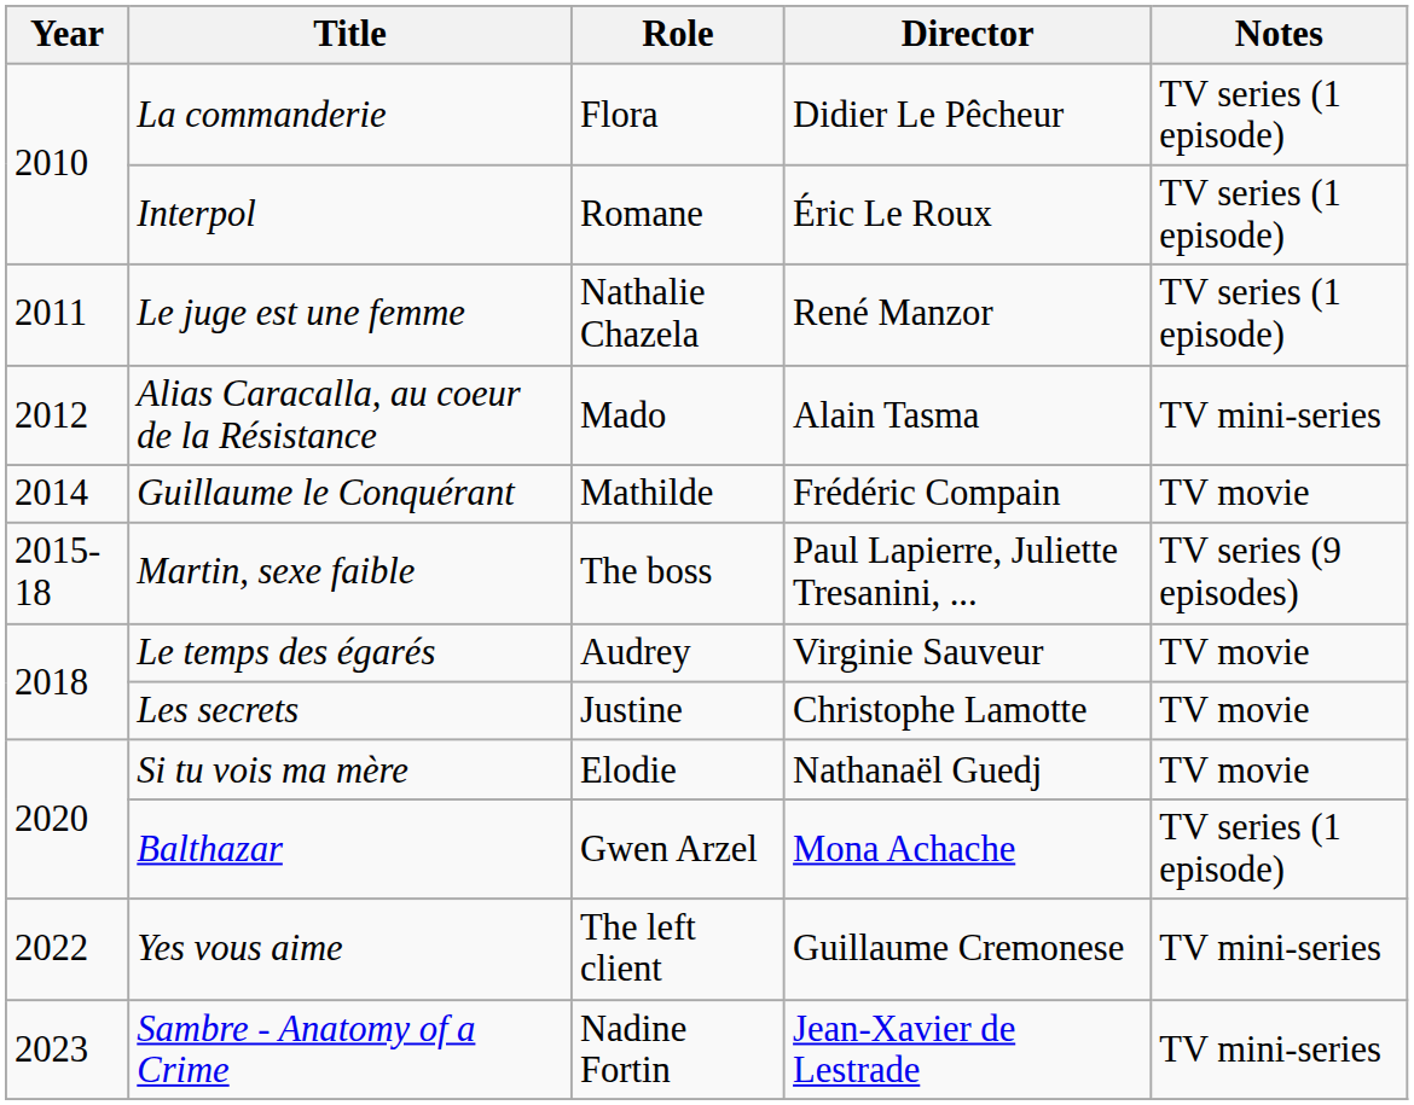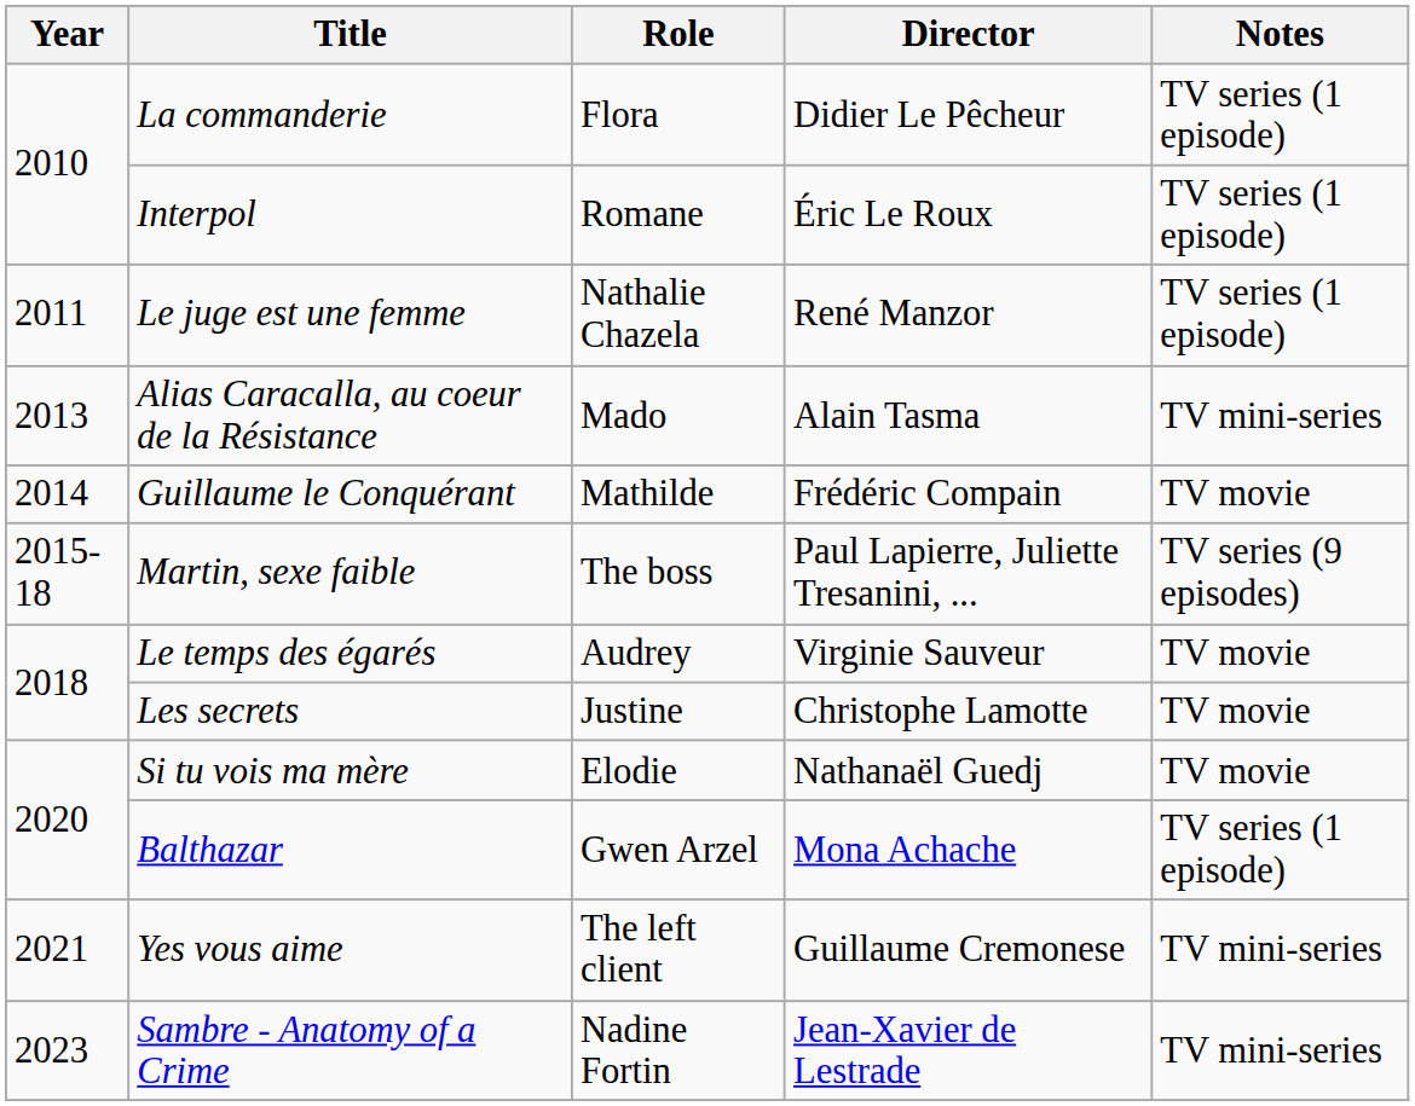 <table class="wikitable sortable">
 <tr>
 <th>Year</th>
 <th>Title</th>
 <th>Role</th>
 <th>Director</th>
 <th class="unsortable">Notes</th>
 </tr>
 <tr>
 <td rowspan=2>2010</td>
 <td><em>La commanderie</em></td>
 <td>Flora</td>
 <td>Didier Le Pêcheur</td>
 <td>TV series (1 episode)</td>
 </tr>
 <tr>
 <td><em>Interpol</em></td>
 <td>Romane</td>
 <td>Éric Le Roux</td>
 <td>TV series (1 episode)</td>
 </tr>
 <tr>
 <td>2011</td>
 <td><em>Le juge est une femme</em></td>
 <td>Nathalie Chazela</td>
 <td>René Manzor</td>
 <td>TV series (1 episode)</td>
 </tr>
 <tr>
-<td>2012</td>
+<td>2013</td>
 <td><em>Alias Caracalla, au coeur de la Résistance</em></td>
 <td>Mado</td>
 <td>Alain Tasma</td>
 <td>TV mini-series</td>
 </tr>
 <tr>
 <td>2014</td>
 <td><em>Guillaume le Conquérant</em></td>
 <td>Mathilde</td>
 <td>Frédéric Compain</td>
 <td>TV movie</td>
 </tr>
 <tr>
 <td>2015-18</td>
 <td><em>Martin, sexe faible</em></td>
 <td>The boss</td>
 <td>Paul Lapierre, Juliette Tresanini, ...</td>
 <td>TV series (9 episodes)</td>
 </tr>
 <tr>
 <td rowspan=2>2018</td>
 <td><em>Le temps des égarés</em></td>
 <td>Audrey</td>
 <td>Virginie Sauveur</td>
 <td>TV movie</td>
 </tr>
 <tr>
 <td><em>Les secrets</em></td>
 <td>Justine</td>
 <td>Christophe Lamotte</td>
 <td>TV movie</td>
 </tr>
 <tr>
 <td rowspan=2>2020</td>
 <td><em>Si tu vois ma mère</em></td>
 <td>Elodie</td>
 <td>Nathanaël Guedj</td>
 <td>TV movie</td>
 </tr>
 <tr>
 <td><em><a href='#'>Balthazar</a></em></td>
 <td>Gwen Arzel</td>
 <td><a href='#'>Mona Achache</a></td>
 <td>TV series (1 episode)</td>
 </tr>
 <tr>
-<td>2022</td>
+<td>2021</td>
 <td><em>Yes vous aime</em></td>
 <td>The left client</td>
 <td>Guillaume Cremonese</td>
 <td>TV mini-series</td>
 </tr>
 <tr>
 <td>2023</td>
 <td><em><a href='#'>Sambre - Anatomy of a Crime</a></em></td>
 <td>Nadine Fortin</td>
 <td><a href='#'>Jean-Xavier de Lestrade</a></td>
 <td>TV mini-series</td>
 </tr>
 <tr>
 </tr>
 </table>
